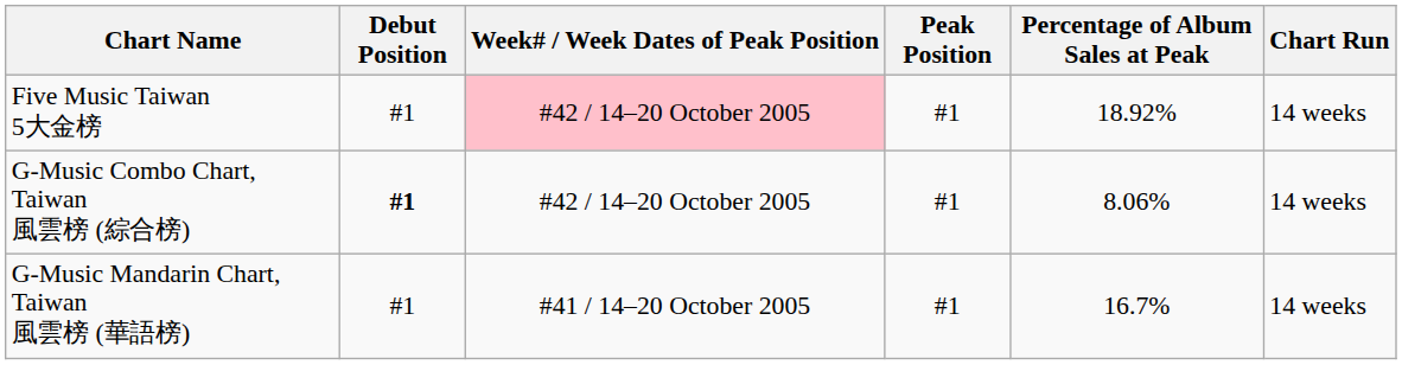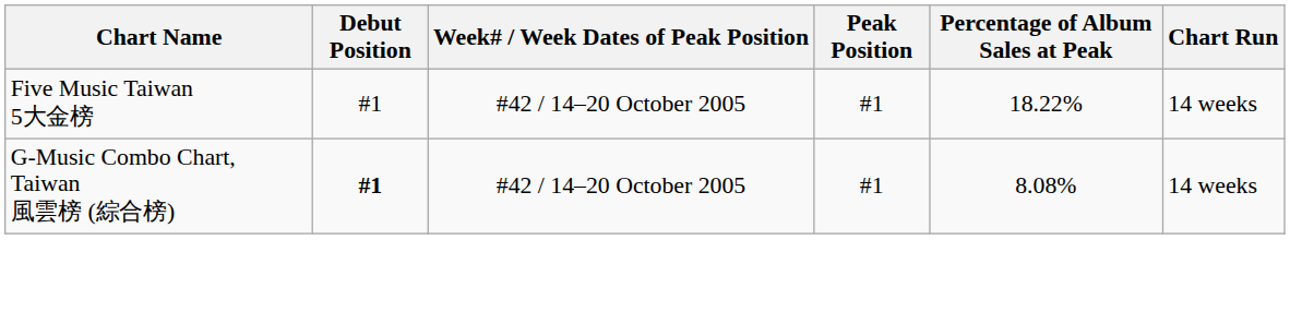 <table class="wikitable">
 <tr>
 <th width="200px">Chart Name</th>
 <th width="70px">Debut Position</th>
 <th>Week# / Week Dates of Peak Position</th>
 <th width="70px">Peak Position</th>
 <th width="150px">Percentage of Album Sales at Peak</th>
 <th>Chart Run</th>
 </tr>
 <tr>
 <td>Five Music Taiwan<br>5大金榜</td>
 <td align="center">#1</td>
-<td align="center" style="background: pink;">#42 / 14–20 October 2005</td>
+<td align="center">#42 / 14–20 October 2005</td>
 <td align="center">#1</td>
-<td align="center">18.92%</td>
+<td align="center">18.22%</td>
 <td>14 weeks</td>
 </tr>
 <tr>
 <td>G-Music Combo Chart, Taiwan<br>風雲榜 (綜合榜)</td>
 <td align="center"><strong>#1</strong></td>
 <td align="center">#42 / 14–20 October 2005</td>
 <td align="center">#1</td>
-<td align="center">8.06%</td>
-<td>14 weeks</td>
-</tr>
-<tr>
-<td>G-Music Mandarin Chart, Taiwan<br>風雲榜 (華語榜)</td>
-<td align="center">#1</td>
-<td align="center">#41 / 14–20 October 2005</td>
-<td align="center">#1</td>
-<td align="center">16.7%</td>
+<td align="center">8.08%</td>
 <td>14 weeks</td>
 </tr>
 </table>
